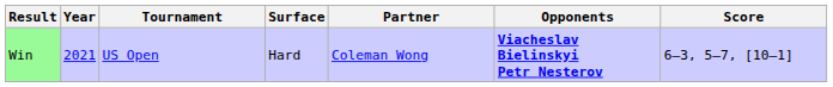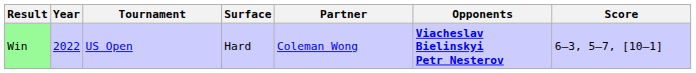 <table class="sortable wikitable" style=font-size:97%>
 <tr>
 <th>Result</th>
 <th>Year</th>
 <th width=150>Tournament</th>
 <th>Surface</th>
 <th width=150>Partner</th>
 <th width=150>Opponents</th>
 <th width=150>Score</th>
 </tr>
 <tr style="background:#ccf;">
 <td style="background:#98fb98;">Win</td>
-<td><a href='#'>2021</a></td>
+<td><a href='#'>2022</a></td>
 <td><a href='#'>US Open</a></td>
 <td>Hard</td>
 <td> <a href='#'>Coleman Wong</a></td>
 <td><strong> <a href='#'>Viacheslav Bielinskyi</a><br> <a href='#'>Petr Nesterov</a></strong></td>
 <td>6–3, 5–7, [10–1]</td>
 </tr>
 </table>
